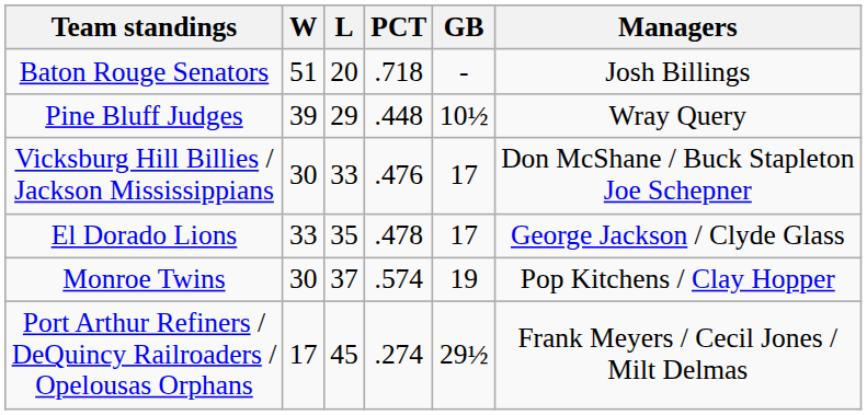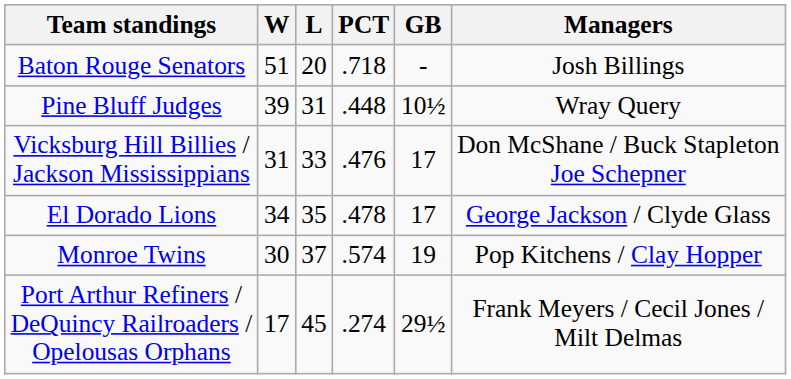 <table class="wikitable" style="text-align:center">
 <tr>
 <th>Team standings</th>
 <th>W</th>
 <th>L</th>
 <th>PCT</th>
 <th>GB</th>
 <th>Managers</th>
 </tr>
 <tr>
 <td><a href='#'>Baton Rouge Senators</a></td>
 <td>51</td>
 <td>20</td>
 <td>.718</td>
 <td>-</td>
 <td>Josh Billings</td>
 </tr>
 <tr>
 <td><a href='#'>Pine Bluff Judges</a></td>
 <td>39</td>
-<td>29</td>
+<td>31</td>
 <td>.448</td>
 <td>10½</td>
 <td>Wray Query</td>
 </tr>
 <tr>
 <td><a href='#'>Vicksburg Hill Billies</a> /<br> <a href='#'>Jackson Mississippians</a></td>
-<td>30</td>
+<td>31</td>
 <td>33</td>
 <td>.476</td>
 <td>17</td>
 <td>Don McShane / Buck Stapleton <br> <a href='#'>Joe Schepner</a></td>
 </tr>
 <tr>
 <td><a href='#'>El Dorado Lions</a></td>
-<td>33</td>
+<td>34</td>
 <td>35</td>
 <td>.478</td>
 <td>17</td>
 <td><a href='#'>George Jackson</a> / Clyde Glass</td>
 </tr>
 <tr>
 <td><a href='#'>Monroe Twins</a></td>
 <td>30</td>
 <td>37</td>
 <td>.574</td>
 <td>19</td>
 <td>Pop Kitchens / <a href='#'>Clay Hopper</a></td>
 </tr>
 <tr>
 <td><a href='#'>Port Arthur Refiners</a> /<br> <a href='#'>DeQuincy Railroaders</a> /<br> <a href='#'>Opelousas Orphans</a></td>
 <td>17</td>
 <td>45</td>
 <td>.274</td>
 <td>29½</td>
 <td>Frank Meyers / Cecil Jones /<br> Milt Delmas</td>
 </tr>
 </table>
